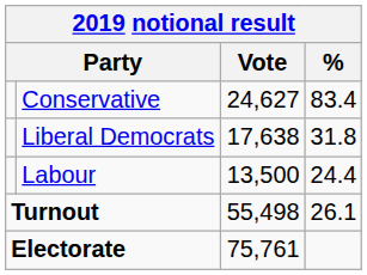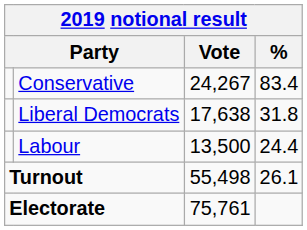 <table class="wikitable">
 <tr>
 <th colspan="4"><a href='#'>2019</a> <a href='#'>notional result</a></th>
 </tr>
 <tr>
 <th bgcolor="#DDDDFF" width="130px" colspan="2">Party</th>
 <th bgcolor="#DDDDFF" width="50px">Vote</th>
 <th bgcolor="#DDDDFF" width="30px">%</th>
 </tr>
 <tr>
 <td></td>
 <td><a href='#'>Conservative</a></td>
-<td align=right>24,627</td>
+<td align=right>24,267</td>
 <td align=right>83.4</td>
 </tr>
 <tr>
 <td></td>
 <td><a href='#'>Liberal Democrats</a></td>
 <td align=right>17,638</td>
 <td align=right>31.8</td>
 </tr>
 <tr>
 <td></td>
 <td><a href='#'>Labour</a></td>
 <td align=right>13,500</td>
 <td align=right>24.4</td>
 </tr>
 <tr>
 <td colspan="2"><strong>Turnout</strong></td>
 <td align=right>55,498</td>
 <td align=right>26.1</td>
 </tr>
 <tr>
 <td colspan="2"><strong>Electorate</strong></td>
 <td align=right>75,761</td>
 </tr>
 </table>
